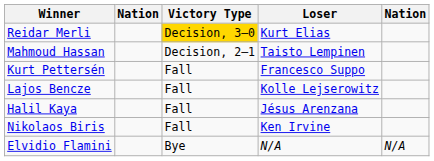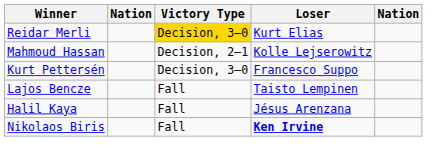 <table class="wikitable sortable" style="text-align:left;">
 <tr>
 <th>Winner</th>
 <th>Nation</th>
 <th>Victory Type</th>
 <th>Loser</th>
 <th>Nation</th>
 </tr>
 <tr>
 <td><a href='#'>Reidar Merli</a></td>
 <td></td>
 <td style="background: gold;">Decision, 3–0</td>
 <td><a href='#'>Kurt Elias</a></td>
 <td></td>
 </tr>
 <tr>
 <td><a href='#'>Mahmoud Hassan</a></td>
 <td></td>
 <td>Decision, 2–1</td>
-<td><a href='#'>Taisto Lempinen</a></td>
+<td><a href='#'>Kolle Lejserowitz</a></td>
 <td></td>
 </tr>
 <tr>
 <td><a href='#'>Kurt Pettersén</a></td>
 <td></td>
-<td>Fall</td>
+<td>Decision, 3–0</td>
 <td><a href='#'>Francesco Suppo</a></td>
 <td></td>
 </tr>
 <tr>
 <td><a href='#'>Lajos Bencze</a></td>
 <td></td>
 <td>Fall</td>
-<td><a href='#'>Kolle Lejserowitz</a></td>
+<td><a href='#'>Taisto Lempinen</a></td>
 <td></td>
 </tr>
 <tr>
 <td><a href='#'>Halil Kaya</a></td>
 <td></td>
 <td>Fall</td>
 <td><a href='#'>Jésus Arenzana</a></td>
 <td></td>
 </tr>
 <tr>
 <td><a href='#'>Nikolaos Biris</a></td>
 <td></td>
 <td>Fall</td>
-<td><a href='#'>Ken Irvine</a></td>
+<td><strong><a href='#'>Ken Irvine</a></strong></td>
 <td></td>
 </tr>
-<tr>
-<td><a href='#'>Elvidio Flamini</a></td>
-<td></td>
-<td>Bye</td>
-<td><em>N/A</em></td>
-<td><em>N/A</em></td>
-</tr>
 </table>
